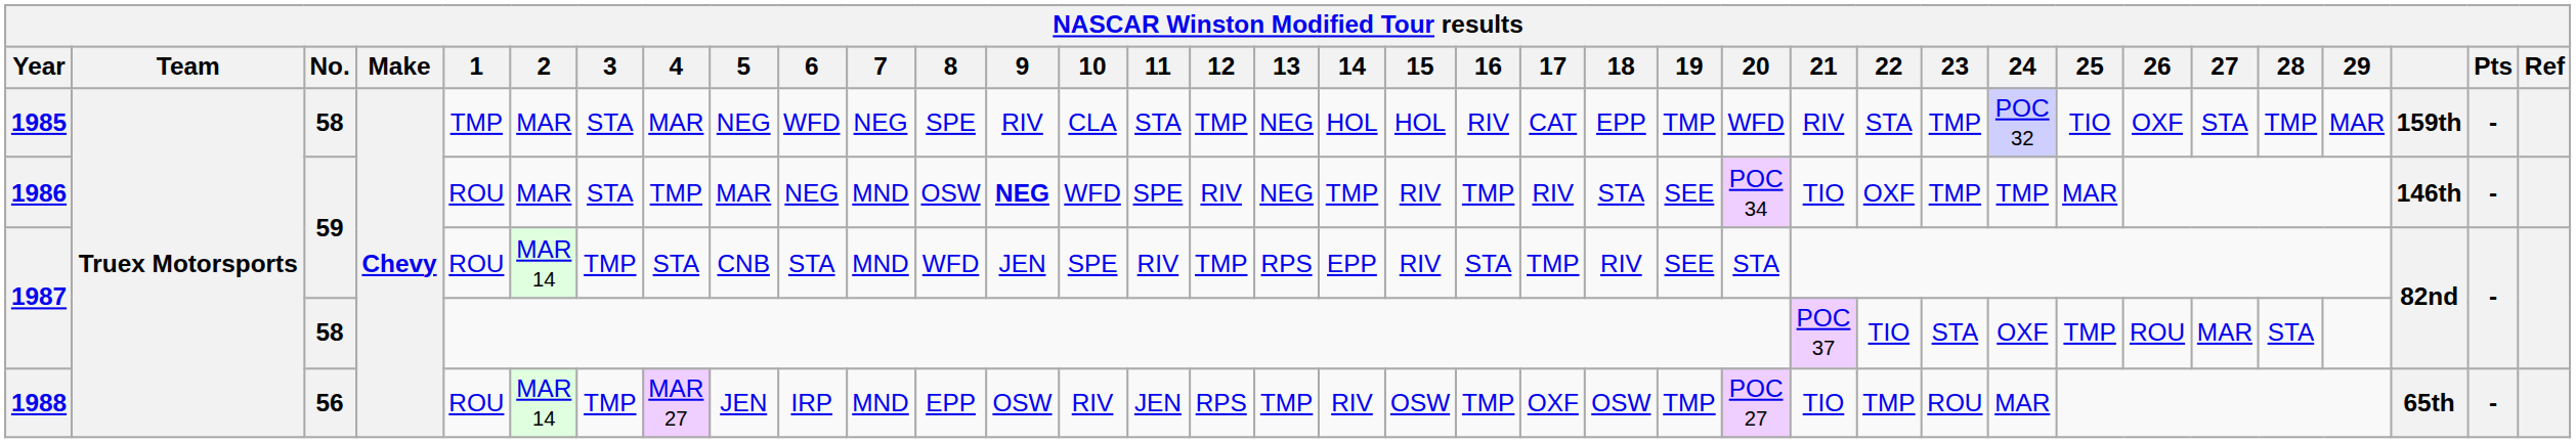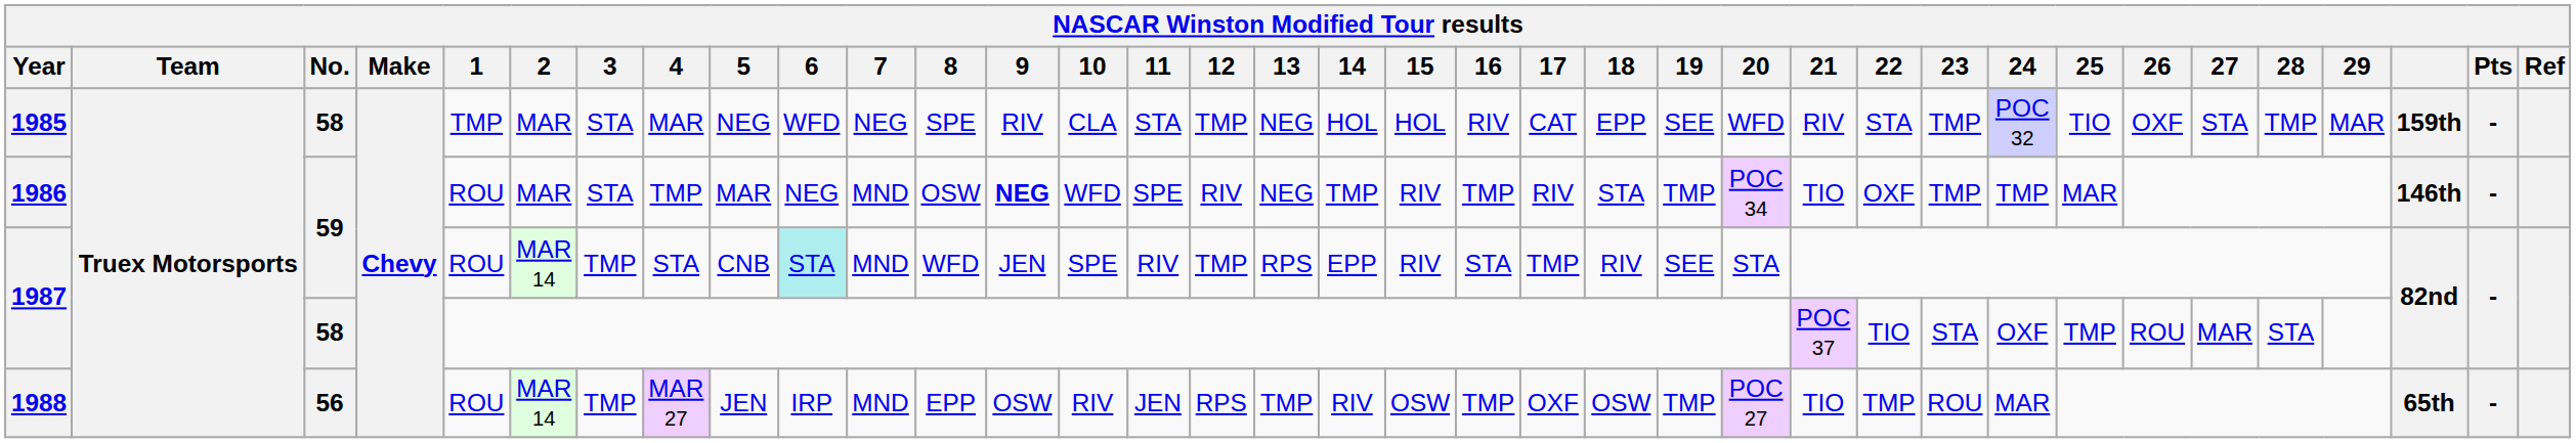 <table class="wikitable" style="text-align:center; font-size:75%">
 <tr>
 <th colspan=38><a href='#'>NASCAR Winston Modified Tour</a> results</th>
 </tr>
 <tr>
 <th>Year</th>
 <th>Team</th>
 <th>No.</th>
 <th>Make</th>
 <th>1</th>
 <th>2</th>
 <th>3</th>
 <th>4</th>
 <th>5</th>
 <th>6</th>
 <th>7</th>
 <th>8</th>
 <th>9</th>
 <th>10</th>
 <th>11</th>
 <th>12</th>
 <th>13</th>
 <th>14</th>
 <th>15</th>
 <th>16</th>
 <th>17</th>
 <th>18</th>
 <th>19</th>
 <th>20</th>
 <th>21</th>
 <th>22</th>
 <th>23</th>
 <th>24</th>
 <th>25</th>
 <th>26</th>
 <th>27</th>
 <th>28</th>
 <th>29</th>
 <th></th>
 <th>Pts</th>
 <th>Ref</th>
 </tr>
 <tr>
 <th><a href='#'>1985</a></th>
 <th rowspan=5>Truex Motorsports</th>
 <th>58</th>
 <th rowspan=5><a href='#'>Chevy</a></th>
 <td><a href='#'>TMP</a></td>
 <td><a href='#'>MAR</a></td>
 <td><a href='#'>STA</a></td>
 <td><a href='#'>MAR</a></td>
 <td><a href='#'>NEG</a></td>
 <td><a href='#'>WFD</a></td>
 <td><a href='#'>NEG</a></td>
 <td><a href='#'>SPE</a></td>
 <td><a href='#'>RIV</a></td>
 <td><a href='#'>CLA</a></td>
 <td><a href='#'>STA</a></td>
 <td><a href='#'>TMP</a></td>
 <td><a href='#'>NEG</a></td>
 <td><a href='#'>HOL</a></td>
 <td><a href='#'>HOL</a></td>
 <td><a href='#'>RIV</a></td>
 <td><a href='#'>CAT</a></td>
 <td><a href='#'>EPP</a></td>
-<td><a href='#'>TMP</a></td>
+<td><a href='#'>SEE</a></td>
 <td><a href='#'>WFD</a></td>
 <td><a href='#'>RIV</a></td>
 <td><a href='#'>STA</a></td>
 <td><a href='#'>TMP</a></td>
 <td style="background:#CFCFFF;"><a href='#'>POC</a><br><small>32</small></td>
 <td><a href='#'>TIO</a></td>
 <td><a href='#'>OXF</a></td>
 <td><a href='#'>STA</a></td>
 <td><a href='#'>TMP</a></td>
 <td><a href='#'>MAR</a></td>
 <th>159th</th>
 <th>-</th>
 <th></th>
 </tr>
 <tr>
 <th><a href='#'>1986</a></th>
 <th rowspan=2>59</th>
 <td><a href='#'>ROU</a></td>
 <td><a href='#'>MAR</a></td>
 <td><a href='#'>STA</a></td>
 <td><a href='#'>TMP</a></td>
 <td><a href='#'>MAR</a></td>
 <td><a href='#'>NEG</a></td>
 <td><a href='#'>MND</a></td>
 <td><a href='#'>OSW</a></td>
 <td><strong><a href='#'>NEG</a></strong></td>
 <td><a href='#'>WFD</a></td>
 <td><a href='#'>SPE</a></td>
 <td><a href='#'>RIV</a></td>
 <td><a href='#'>NEG</a></td>
 <td><a href='#'>TMP</a></td>
 <td><a href='#'>RIV</a></td>
 <td><a href='#'>TMP</a></td>
 <td><a href='#'>RIV</a></td>
 <td><a href='#'>STA</a></td>
-<td><a href='#'>SEE</a></td>
+<td><a href='#'>TMP</a></td>
 <td style="background:#EFCFFF;"><a href='#'>POC</a><br><small>34</small></td>
 <td><a href='#'>TIO</a></td>
 <td><a href='#'>OXF</a></td>
 <td><a href='#'>TMP</a></td>
 <td><a href='#'>TMP</a></td>
 <td><a href='#'>MAR</a></td>
 <td colspan=4></td>
 <th>146th</th>
 <th>-</th>
 <th></th>
 </tr>
 <tr>
 <th rowspan=2><a href='#'>1987</a></th>
 <td><a href='#'>ROU</a></td>
 <td style="background:#DFFFDF;"><a href='#'>MAR</a><br><small>14</small></td>
 <td><a href='#'>TMP</a></td>
 <td><a href='#'>STA</a></td>
 <td><a href='#'>CNB</a></td>
-<td><a href='#'>STA</a></td>
+<td style="background: paleturquoise;"><a href='#'>STA</a></td>
 <td><a href='#'>MND</a></td>
 <td><a href='#'>WFD</a></td>
 <td><a href='#'>JEN</a></td>
 <td><a href='#'>SPE</a></td>
 <td><a href='#'>RIV</a></td>
 <td><a href='#'>TMP</a></td>
 <td><a href='#'>RPS</a></td>
 <td><a href='#'>EPP</a></td>
 <td><a href='#'>RIV</a></td>
 <td><a href='#'>STA</a></td>
 <td><a href='#'>TMP</a></td>
 <td><a href='#'>RIV</a></td>
 <td><a href='#'>SEE</a></td>
 <td><a href='#'>STA</a></td>
 <td colspan=9></td>
 <th rowspan=2>82nd</th>
 <th rowspan=2>-</th>
 <th rowspan=2></th>
 </tr>
 <tr>
 <th>58</th>
 <td colspan=20></td>
 <td style="background:#EFCFFF;"><a href='#'>POC</a><br><small>37</small></td>
 <td><a href='#'>TIO</a></td>
 <td><a href='#'>STA</a></td>
 <td><a href='#'>OXF</a></td>
 <td><a href='#'>TMP</a></td>
 <td><a href='#'>ROU</a></td>
 <td><a href='#'>MAR</a></td>
 <td><a href='#'>STA</a></td>
 <td></td>
 </tr>
 <tr>
 <th><a href='#'>1988</a></th>
 <th>56</th>
 <td><a href='#'>ROU</a></td>
 <td style="background:#DFFFDF;"><a href='#'>MAR</a><br><small>14</small></td>
 <td><a href='#'>TMP</a></td>
 <td style="background:#EFCFFF;"><a href='#'>MAR</a><br><small>27</small></td>
 <td><a href='#'>JEN</a></td>
 <td><a href='#'>IRP</a></td>
 <td><a href='#'>MND</a></td>
 <td><a href='#'>EPP</a></td>
 <td><a href='#'>OSW</a></td>
 <td><a href='#'>RIV</a></td>
 <td><a href='#'>JEN</a></td>
 <td><a href='#'>RPS</a></td>
 <td><a href='#'>TMP</a></td>
 <td><a href='#'>RIV</a></td>
 <td><a href='#'>OSW</a></td>
 <td><a href='#'>TMP</a></td>
 <td><a href='#'>OXF</a></td>
 <td><a href='#'>OSW</a></td>
 <td><a href='#'>TMP</a></td>
 <td style="background:#EFCFFF;"><a href='#'>POC</a><br><small>27</small></td>
 <td><a href='#'>TIO</a></td>
 <td><a href='#'>TMP</a></td>
 <td><a href='#'>ROU</a></td>
 <td><a href='#'>MAR</a></td>
 <td colspan=5></td>
 <th>65th</th>
 <th>-</th>
 <th></th>
 </tr>
 </table>
